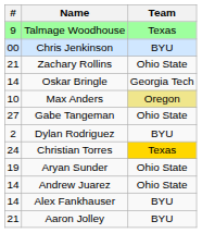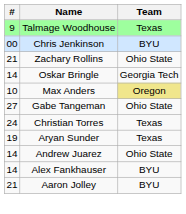 <table class="wikitable" style="text-align:center">
 <tr>
 <th>#</th>
 <th>Name</th>
 <th>Team</th>
 </tr>
 <tr bgcolor="#9eff9e">
 <td>9</td>
 <td>Talmage Woodhouse</td>
 <td>Texas</td>
 </tr>
 <tr style="background:#d0e7ff">
 <td>00</td>
 <td>Chris Jenkinson</td>
 <td>BYU</td>
 </tr>
 <tr>
 <td>21</td>
 <td>Zachary Rollins</td>
 <td>Ohio State</td>
 </tr>
 <tr>
 <td>14</td>
 <td>Oskar Bringle</td>
 <td>Georgia Tech</td>
 </tr>
 <tr>
 <td>10</td>
 <td>Max Anders</td>
 <td style="background: khaki;">Oregon</td>
 </tr>
 <tr>
 <td>27</td>
 <td>Gabe Tangeman</td>
 <td>Ohio State</td>
 </tr>
 <tr>
-<td>2</td>
-<td>Dylan Rodriguez</td>
-<td>BYU</td>
-</tr>
-<tr>
 <td>24</td>
 <td>Christian Torres</td>
-<td style="background: gold;">Texas</td>
+<td>Texas</td>
 </tr>
 <tr>
 <td>19</td>
 <td>Aryan Sunder</td>
-<td>Ohio State</td>
+<td>Texas</td>
 </tr>
 <tr>
 <td>14</td>
 <td>Andrew Juarez</td>
 <td>Ohio State</td>
 </tr>
 <tr>
 <td>14</td>
 <td>Alex Fankhauser</td>
 <td>BYU</td>
 </tr>
 <tr>
 <td>21</td>
 <td>Aaron Jolley</td>
 <td>BYU</td>
 </tr>
 </table>
